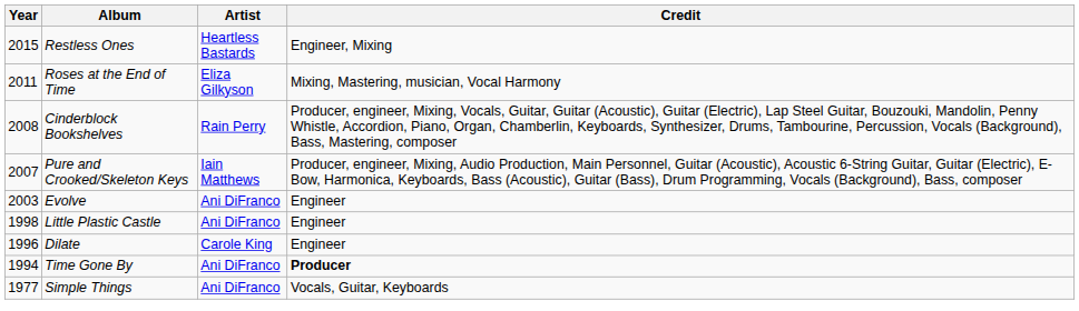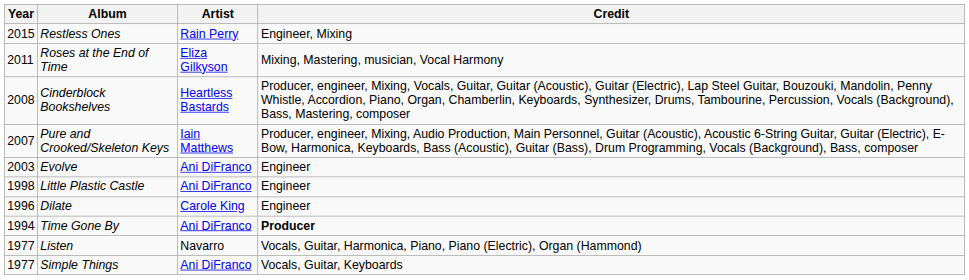 <table class="wikitable sortable">
 <tr>
 <th>Year</th>
 <th>Album</th>
 <th>Artist</th>
 <th>Credit</th>
 </tr>
 <tr>
 <td>2015</td>
 <td><em>Restless Ones</em></td>
-<td><a href='#'>Heartless Bastards</a></td>
+<td><a href='#'>Rain Perry</a></td>
 <td>Engineer, Mixing</td>
 </tr>
 <tr>
 <td>2011</td>
 <td><em>Roses at the End of Time</em></td>
 <td><a href='#'>Eliza Gilkyson</a></td>
 <td>Mixing, Mastering, musician, Vocal Harmony</td>
 </tr>
 <tr>
 <td>2008</td>
 <td><em>Cinderblock Bookshelves</em></td>
-<td><a href='#'>Rain Perry</a></td>
+<td><a href='#'>Heartless Bastards</a></td>
 <td>Producer, engineer, Mixing, Vocals, Guitar, Guitar (Acoustic), Guitar (Electric), Lap Steel Guitar, Bouzouki, Mandolin, Penny Whistle, Accordion, Piano, Organ, Chamberlin, Keyboards, Synthesizer, Drums, Tambourine, Percussion, Vocals (Background), Bass, Mastering, composer</td>
 </tr>
 <tr>
 <td>2007</td>
 <td><em>Pure and Crooked/Skeleton Keys</em></td>
 <td><a href='#'>Iain Matthews</a></td>
 <td>Producer, engineer, Mixing, Audio Production, Main Personnel, Guitar (Acoustic), Acoustic 6-String Guitar, Guitar (Electric), E-Bow, Harmonica, Keyboards, Bass (Acoustic), Guitar (Bass), Drum Programming, Vocals (Background), Bass, composer</td>
 </tr>
 <tr>
 <td>2003</td>
 <td><em>Evolve</em></td>
 <td><a href='#'>Ani DiFranco</a></td>
 <td>Engineer</td>
 </tr>
 <tr>
 <td>1998</td>
 <td><em>Little Plastic Castle</em></td>
 <td><a href='#'>Ani DiFranco</a></td>
 <td>Engineer</td>
 </tr>
 <tr>
 <td>1996</td>
 <td><em>Dilate</em></td>
 <td><a href='#'>Carole King</a></td>
 <td>Engineer</td>
 </tr>
 <tr>
 <td>1994</td>
 <td><em>Time Gone By</em></td>
 <td><a href='#'>Ani DiFranco</a></td>
 <td><strong>Producer</strong></td>
 </tr>
 <tr>
 <td>1977</td>
+<td><em>Listen</em></td>
+<td>Navarro</td>
+<td>Vocals, Guitar, Harmonica, Piano, Piano (Electric), Organ (Hammond)</td>
+</tr>
+<tr>
+<td>1977</td>
 <td><em>Simple Things</em></td>
 <td><a href='#'>Ani DiFranco</a></td>
 <td>Vocals, Guitar, Keyboards</td>
 </tr>
 </table>
